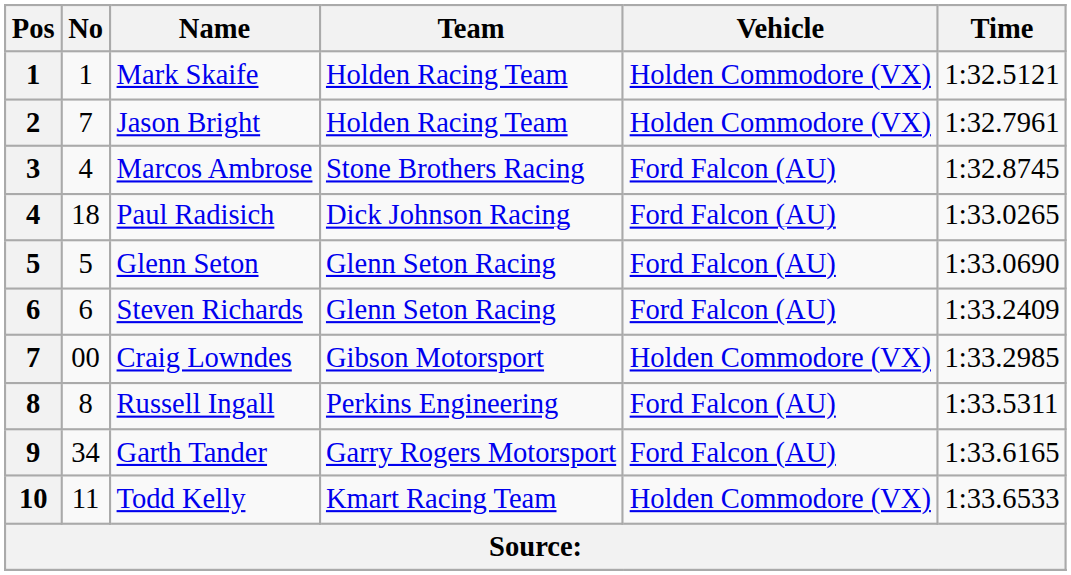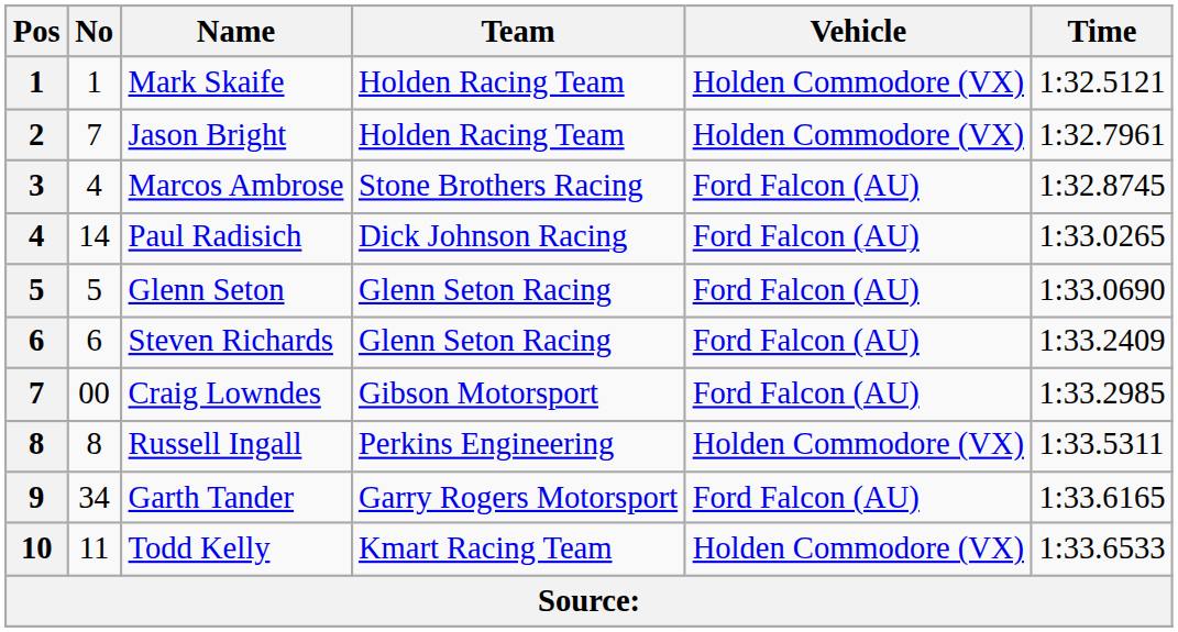 <table class="wikitable" style="font-size: 85%;">
 <tr>
 <th>Pos</th>
 <th>No</th>
 <th>Name</th>
 <th>Team</th>
 <th>Vehicle</th>
 <th>Time</th>
 </tr>
 <tr>
 <th>1</th>
 <td align=center>1</td>
 <td> <a href='#'>Mark Skaife</a></td>
 <td><a href='#'>Holden Racing Team</a></td>
 <td><a href='#'>Holden Commodore (VX)</a></td>
 <td>1:32.5121</td>
 </tr>
 <tr>
 <th>2</th>
 <td align=center>7</td>
 <td> <a href='#'>Jason Bright</a></td>
 <td><a href='#'>Holden Racing Team</a></td>
 <td><a href='#'>Holden Commodore (VX)</a></td>
 <td>1:32.7961</td>
 </tr>
 <tr>
 <th>3</th>
 <td align=center>4</td>
 <td> <a href='#'>Marcos Ambrose</a></td>
 <td><a href='#'>Stone Brothers Racing</a></td>
 <td><a href='#'>Ford Falcon (AU)</a></td>
 <td>1:32.8745</td>
 </tr>
 <tr>
 <th>4</th>
-<td align=center>18</td>
+<td align=center>14</td>
 <td> <a href='#'>Paul Radisich</a></td>
 <td><a href='#'>Dick Johnson Racing</a></td>
 <td><a href='#'>Ford Falcon (AU)</a></td>
 <td>1:33.0265</td>
 </tr>
 <tr>
 <th>5</th>
 <td align=center>5</td>
 <td> <a href='#'>Glenn Seton</a></td>
 <td><a href='#'>Glenn Seton Racing</a></td>
 <td><a href='#'>Ford Falcon (AU)</a></td>
 <td>1:33.0690</td>
 </tr>
 <tr>
 <th>6</th>
 <td align=center>6</td>
 <td> <a href='#'>Steven Richards</a></td>
 <td><a href='#'>Glenn Seton Racing</a></td>
 <td><a href='#'>Ford Falcon (AU)</a></td>
 <td>1:33.2409</td>
 </tr>
 <tr>
 <th>7</th>
 <td align=center>00</td>
 <td> <a href='#'>Craig Lowndes</a></td>
 <td><a href='#'>Gibson Motorsport</a></td>
-<td><a href='#'>Holden Commodore (VX)</a></td>
+<td><a href='#'>Ford Falcon (AU)</a></td>
 <td>1:33.2985</td>
 </tr>
 <tr>
 <th>8</th>
 <td align=center>8</td>
 <td> <a href='#'>Russell Ingall</a></td>
 <td><a href='#'>Perkins Engineering</a></td>
-<td><a href='#'>Ford Falcon (AU)</a></td>
+<td><a href='#'>Holden Commodore (VX)</a></td>
 <td>1:33.5311</td>
 </tr>
 <tr>
 <th>9</th>
 <td align=center>34</td>
 <td> <a href='#'>Garth Tander</a></td>
 <td><a href='#'>Garry Rogers Motorsport</a></td>
 <td><a href='#'>Ford Falcon (AU)</a></td>
 <td>1:33.6165</td>
 </tr>
 <tr>
 <th>10</th>
 <td align=center>11</td>
 <td> <a href='#'>Todd Kelly</a></td>
 <td><a href='#'>Kmart Racing Team</a></td>
 <td><a href='#'>Holden Commodore (VX)</a></td>
 <td>1:33.6533</td>
 </tr>
 <tr>
 <th colspan=6>Source:</th>
 </tr>
 <tr>
 </tr>
 </table>
